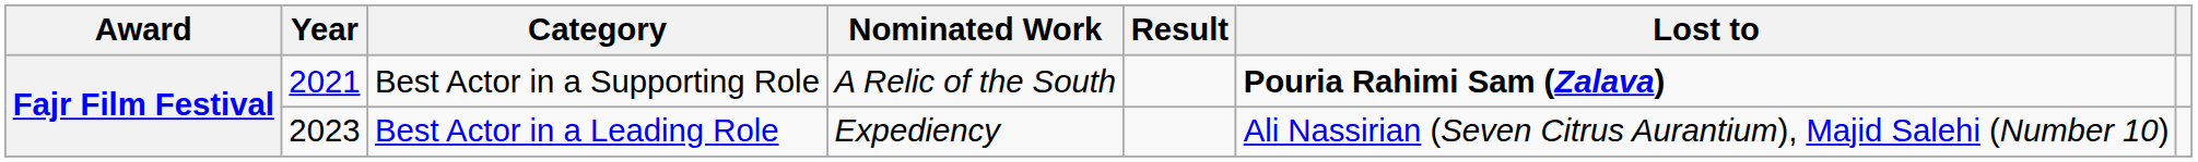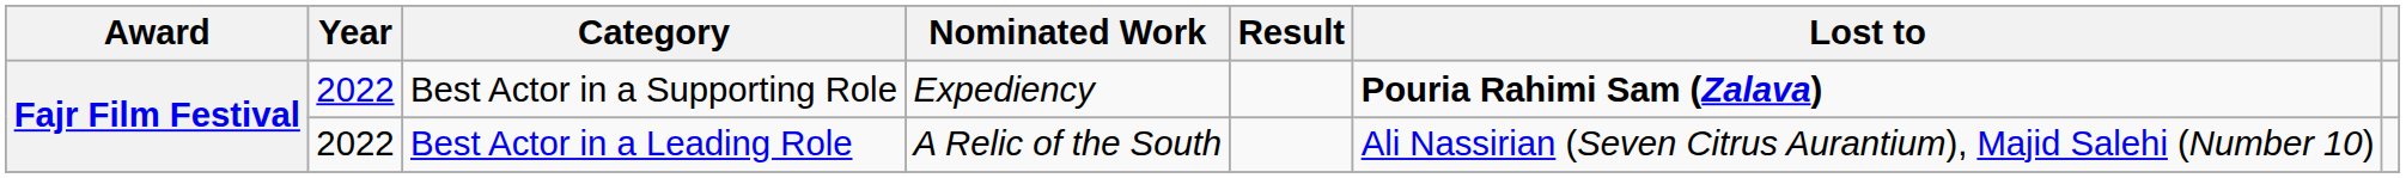 <table class="wikitable sortable plainrowheaders">
 <tr>
 <th scope="col">Award</th>
 <th scope="col">Year</th>
 <th scope="col">Category</th>
 <th scope="col">Nominated Work</th>
 <th scope="col">Result</th>
 <th>Lost to</th>
 <th scope="col" class="unsortable"></th>
 </tr>
 <tr>
 <th rowspan="2" scope="row"><a href='#'>Fajr Film Festival</a></th>
-<td><a href='#'>2021</a></td>
+<td><a href='#'>2022</a></td>
 <td>Best Actor in a Supporting Role</td>
-<td><em>A Relic of the South</em></td>
+<td><em>Expediency</em></td>
 <td></td>
 <td><strong>Pouria Rahimi Sam (<em><a href='#'>Zalava</a></em>)</strong></td>
 <td></td>
 </tr>
 <tr>
-<td>2023</td>
+<td>2022</td>
 <td><a href='#'>Best Actor in a Leading Role</a></td>
-<td><em>Expediency</em></td>
+<td><em>A Relic of the South</em></td>
 <td></td>
 <td><a href='#'>Ali Nassirian</a> (<em>Seven Citrus Aurantium</em>), <a href='#'>Majid Salehi</a> (<em>Number 10</em>)</td>
 <td></td>
 </tr>
 </table>
